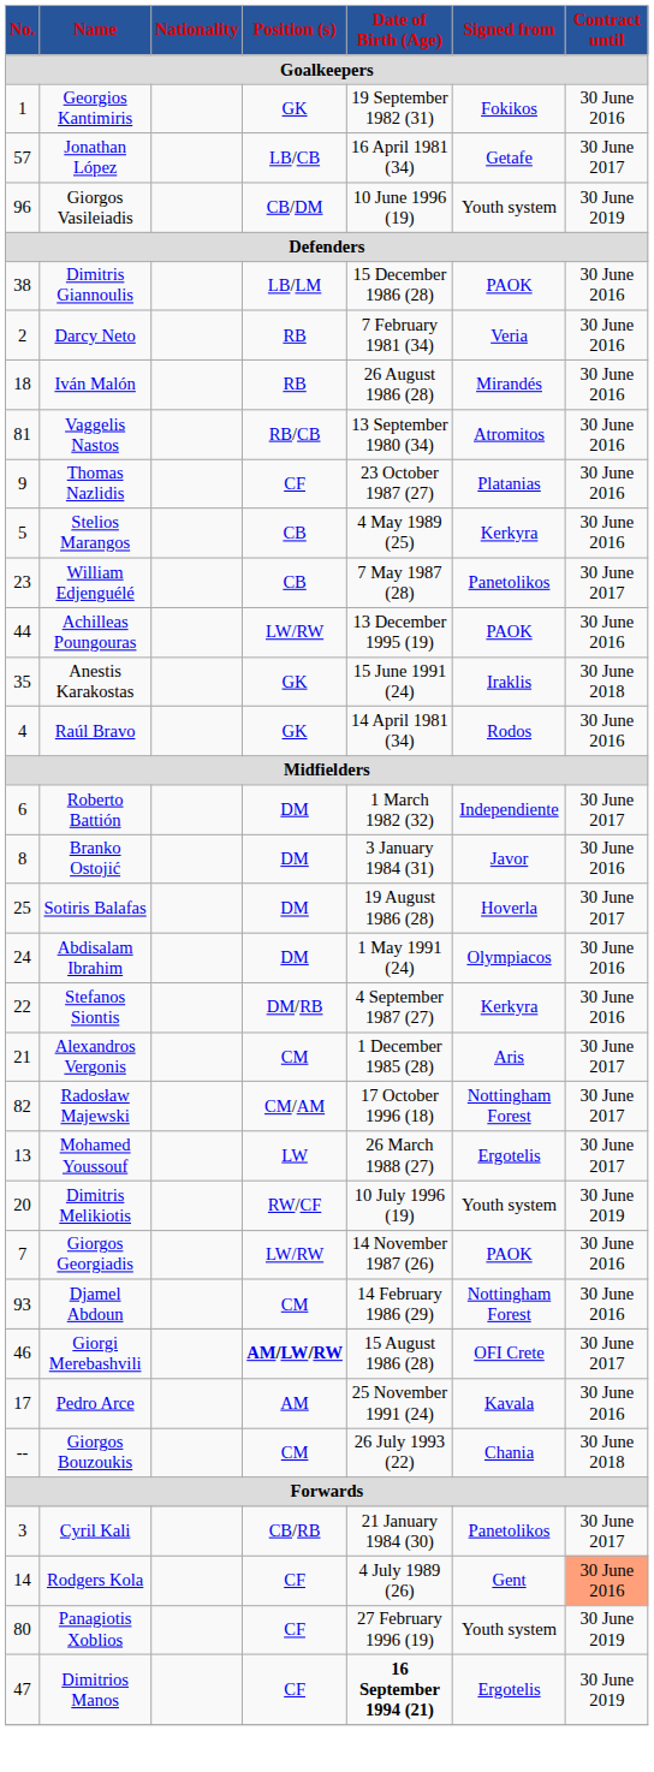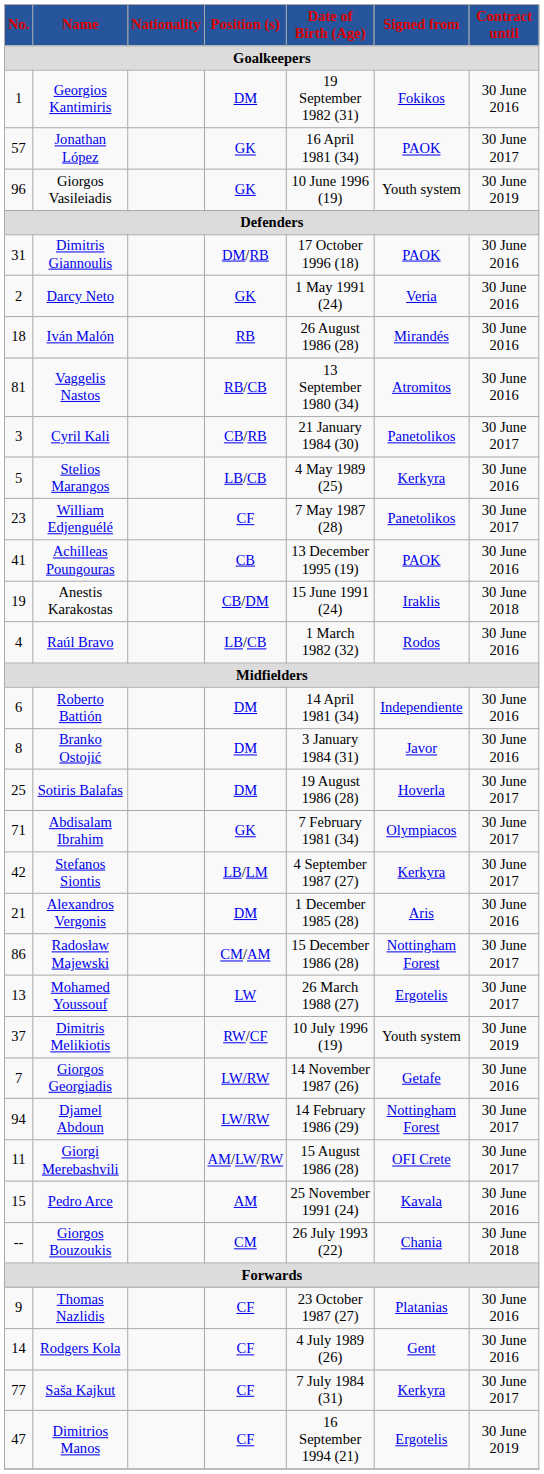 <table class="wikitable" style="text-align:center; font-size:90%; width:85%;">
 <tr>
 <th style="background:#26559B; color:#DF0101; text-align:center;">No.</th>
 <th style="background:#26559B; color:#DF0101; text-align:center;">Name</th>
 <th style="background:#26559B; color:#DF0101; text-align:center;">Nationality</th>
 <th style="background:#26559B; color:#DF0101; text-align:center;">Position (s)</th>
 <th style="background:#26559B; color:#DF0101; text-align:center;">Date of Birth (Age)</th>
 <th style="background:#26559B; color:#DF0101; text-align:center;">Signed from</th>
 <th style="background:#26559B; color:#DF0101; text-align:center;">Contract until</th>
 </tr>
 <tr>
 <th colspan="7" style="background:#dcdcdc; text-align:center;">Goalkeepers</th>
 </tr>
 <tr>
 <td>1</td>
 <td><a href='#'>Georgios Kantimiris</a></td>
 <td></td>
-<td><a href='#'>GK</a></td>
+<td><a href='#'>DM</a></td>
 <td>19 September 1982 (31)</td>
 <td> <a href='#'>Fokikos</a></td>
 <td>30 June 2016</td>
 </tr>
 <tr>
 <td>57</td>
 <td><a href='#'>Jonathan López</a></td>
 <td></td>
-<td><a href='#'>LB</a>/<a href='#'>CB</a></td>
+<td><a href='#'>GK</a></td>
 <td>16 April 1981 (34)</td>
-<td> <a href='#'>Getafe</a></td>
+<td> <a href='#'>PAOK</a></td>
 <td>30 June 2017</td>
 </tr>
 <tr>
 <td>96</td>
 <td>Giorgos Vasileiadis</td>
 <td></td>
-<td><a href='#'>CB</a>/<a href='#'>DM</a></td>
+<td><a href='#'>GK</a></td>
 <td>10 June 1996 (19)</td>
 <td>Youth system</td>
 <td>30 June 2019</td>
 </tr>
 <tr>
 <th colspan="7" style="background:#dcdcdc; text-align:center;">Defenders</th>
 </tr>
 <tr>
-<td>38</td>
+<td>31</td>
 <td><a href='#'>Dimitris Giannoulis</a></td>
 <td></td>
-<td><a href='#'>LB</a>/<a href='#'>LM</a></td>
-<td>15 December 1986 (28)</td>
+<td><a href='#'>DM</a>/<a href='#'>RB</a></td>
+<td>17 October 1996 (18)</td>
 <td> <a href='#'>PAOK</a></td>
 <td>30 June 2016</td>
 </tr>
 <tr>
 <td>2</td>
 <td><a href='#'>Darcy Neto</a></td>
 <td></td>
-<td><a href='#'>RB</a></td>
-<td>7 February 1981 (34)</td>
+<td><a href='#'>GK</a></td>
+<td>1 May 1991 (24)</td>
 <td> <a href='#'>Veria</a></td>
 <td>30 June 2016</td>
 </tr>
 <tr>
 <td>18</td>
 <td><a href='#'>Iván Malón</a></td>
 <td></td>
 <td><a href='#'>RB</a></td>
 <td>26 August 1986 (28)</td>
 <td> <a href='#'>Mirandés</a></td>
 <td>30 June 2016</td>
 </tr>
 <tr>
 <td>81</td>
 <td><a href='#'>Vaggelis Nastos</a></td>
 <td></td>
 <td><a href='#'>RB</a>/<a href='#'>CB</a></td>
 <td>13 September 1980 (34)</td>
 <td> <a href='#'>Atromitos</a></td>
 <td>30 June 2016</td>
 </tr>
 <tr>
-<td>9</td>
-<td><a href='#'>Thomas Nazlidis</a></td>
+<td>3</td>
+<td><a href='#'>Cyril Kali</a></td>
 <td></td>
-<td><a href='#'>CF</a></td>
-<td>23 October 1987 (27)</td>
-<td> <a href='#'>Platanias</a></td>
-<td>30 June 2016</td>
+<td><a href='#'>CB</a>/<a href='#'>RB</a></td>
+<td>21 January 1984 (30)</td>
+<td> <a href='#'>Panetolikos</a></td>
+<td>30 June 2017</td>
 </tr>
 <tr>
 <td>5</td>
 <td><a href='#'>Stelios Marangos</a></td>
 <td></td>
-<td><a href='#'>CB</a></td>
+<td><a href='#'>LB</a>/<a href='#'>CB</a></td>
 <td>4 May 1989 (25)</td>
 <td> <a href='#'>Kerkyra</a></td>
 <td>30 June 2016</td>
 </tr>
 <tr>
 <td>23</td>
 <td><a href='#'>William Edjenguélé</a></td>
 <td></td>
-<td><a href='#'>CB</a></td>
+<td><a href='#'>CF</a></td>
 <td>7 May 1987 (28)</td>
 <td> <a href='#'>Panetolikos</a></td>
 <td>30 June 2017</td>
 </tr>
 <tr>
-<td>44</td>
+<td>41</td>
 <td><a href='#'>Achilleas Poungouras</a></td>
 <td></td>
-<td><a href='#'>LW/RW</a></td>
+<td><a href='#'>CB</a></td>
 <td>13 December 1995 (19)</td>
 <td> <a href='#'>PAOK</a></td>
 <td>30 June 2016</td>
 </tr>
 <tr>
-<td>35</td>
+<td>19</td>
 <td>Anestis Karakostas</td>
 <td></td>
-<td><a href='#'>GK</a></td>
+<td><a href='#'>CB</a>/<a href='#'>DM</a></td>
 <td>15 June 1991 (24)</td>
 <td> <a href='#'>Iraklis</a></td>
 <td>30 June 2018</td>
 </tr>
 <tr>
 <td>4</td>
 <td><a href='#'>Raúl Bravo</a></td>
 <td></td>
-<td><a href='#'>GK</a></td>
-<td>14 April 1981 (34)</td>
+<td><a href='#'>LB</a>/<a href='#'>CB</a></td>
+<td>1 March 1982 (32)</td>
 <td> <a href='#'>Rodos</a></td>
 <td>30 June 2016</td>
 </tr>
 <tr>
 <th colspan="7" style="background:#dcdcdc; text-align:center;">Midfielders</th>
 </tr>
 <tr>
 <td>6</td>
 <td><a href='#'>Roberto Battión</a></td>
 <td></td>
 <td><a href='#'>DM</a></td>
-<td>1 March 1982 (32)</td>
+<td>14 April 1981 (34)</td>
 <td> <a href='#'>Independiente</a></td>
-<td>30 June 2017</td>
+<td>30 June 2016</td>
 </tr>
 <tr>
 <td>8</td>
 <td><a href='#'>Branko Ostojić</a></td>
 <td></td>
 <td><a href='#'>DM</a></td>
 <td>3 January 1984 (31)</td>
 <td> <a href='#'>Javor</a></td>
 <td>30 June 2016</td>
 </tr>
 <tr>
 <td>25</td>
 <td><a href='#'>Sotiris Balafas</a></td>
 <td></td>
 <td><a href='#'>DM</a></td>
 <td>19 August 1986 (28)</td>
 <td> <a href='#'>Hoverla</a></td>
 <td>30 June 2017</td>
 </tr>
 <tr>
-<td>24</td>
+<td>71</td>
 <td><a href='#'>Abdisalam Ibrahim</a></td>
 <td></td>
-<td><a href='#'>DM</a></td>
-<td>1 May 1991 (24)</td>
+<td><a href='#'>GK</a></td>
+<td>7 February 1981 (34)</td>
 <td> <a href='#'>Olympiacos</a></td>
-<td>30 June 2016</td>
+<td>30 June 2017</td>
 </tr>
 <tr>
-<td>22</td>
+<td>42</td>
 <td><a href='#'>Stefanos Siontis</a></td>
 <td></td>
-<td><a href='#'>DM</a>/<a href='#'>RB</a></td>
+<td><a href='#'>LB</a>/<a href='#'>LM</a></td>
 <td>4 September 1987 (27)</td>
 <td> <a href='#'>Kerkyra</a></td>
-<td>30 June 2016</td>
+<td>30 June 2017</td>
 </tr>
 <tr>
 <td>21</td>
 <td><a href='#'>Alexandros Vergonis</a></td>
 <td></td>
-<td><a href='#'>CM</a></td>
+<td><a href='#'>DM</a></td>
 <td>1 December 1985 (28)</td>
 <td> <a href='#'>Aris</a></td>
-<td>30 June 2017</td>
+<td>30 June 2016</td>
 </tr>
 <tr>
-<td>82</td>
+<td>86</td>
 <td><a href='#'>Radosław Majewski</a></td>
 <td></td>
 <td><a href='#'>CM</a>/<a href='#'>AM</a></td>
-<td>17 October 1996 (18)</td>
+<td>15 December 1986 (28)</td>
 <td> <a href='#'>Nottingham Forest</a></td>
 <td>30 June 2017</td>
 </tr>
 <tr>
 <td>13</td>
 <td><a href='#'>Mohamed Youssouf</a></td>
 <td></td>
 <td><a href='#'>LW</a></td>
 <td>26 March 1988 (27)</td>
 <td> <a href='#'>Ergotelis</a></td>
 <td>30 June 2017</td>
 </tr>
 <tr>
-<td>20</td>
+<td>37</td>
 <td><a href='#'>Dimitris Melikiotis</a></td>
 <td></td>
 <td><a href='#'>RW</a>/<a href='#'>CF</a></td>
 <td>10 July 1996 (19)</td>
 <td>Youth system</td>
 <td>30 June 2019</td>
 </tr>
 <tr>
 <td>7</td>
 <td><a href='#'>Giorgos Georgiadis</a></td>
 <td></td>
 <td><a href='#'>LW/RW</a></td>
 <td>14 November 1987 (26)</td>
-<td> <a href='#'>PAOK</a></td>
+<td> <a href='#'>Getafe</a></td>
 <td>30 June 2016</td>
 </tr>
 <tr>
-<td>93</td>
+<td>94</td>
 <td><a href='#'>Djamel Abdoun</a></td>
 <td></td>
-<td><a href='#'>CM</a></td>
+<td><a href='#'>LW/RW</a></td>
 <td>14 February 1986 (29)</td>
 <td> <a href='#'>Nottingham Forest</a></td>
-<td>30 June 2016</td>
+<td>30 June 2017</td>
 </tr>
 <tr>
-<td>46</td>
+<td>11</td>
 <td><a href='#'>Giorgi Merebashvili</a></td>
 <td></td>
-<td><strong><a href='#'>AM</a>/<a href='#'>LW</a>/<a href='#'>RW</a></strong></td>
+<td><a href='#'>AM</a>/<a href='#'>LW</a>/<a href='#'>RW</a></td>
 <td>15 August 1986 (28)</td>
 <td> <a href='#'>OFI Crete</a></td>
 <td>30 June 2017</td>
 </tr>
 <tr>
-<td>17</td>
+<td>15</td>
 <td><a href='#'>Pedro Arce</a></td>
 <td></td>
 <td><a href='#'>AM</a></td>
 <td>25 November 1991 (24)</td>
 <td> <a href='#'>Kavala</a></td>
 <td>30 June 2016</td>
 </tr>
 <tr>
 <td>--</td>
 <td><a href='#'>Giorgos Bouzoukis</a></td>
 <td></td>
 <td><a href='#'>CM</a></td>
 <td>26 July 1993 (22)</td>
 <td> <a href='#'>Chania</a></td>
 <td>30 June 2018</td>
 </tr>
 <tr>
 <th colspan="7" style="background:#dcdcdc; text-align:center;">Forwards</th>
 </tr>
 <tr>
-<td>3</td>
-<td><a href='#'>Cyril Kali</a></td>
+<td>9</td>
+<td><a href='#'>Thomas Nazlidis</a></td>
 <td></td>
-<td><a href='#'>CB</a>/<a href='#'>RB</a></td>
-<td>21 January 1984 (30)</td>
-<td> <a href='#'>Panetolikos</a></td>
-<td>30 June 2017</td>
+<td><a href='#'>CF</a></td>
+<td>23 October 1987 (27)</td>
+<td> <a href='#'>Platanias</a></td>
+<td>30 June 2016</td>
 </tr>
 <tr>
 <td>14</td>
 <td><a href='#'>Rodgers Kola</a></td>
 <td></td>
 <td><a href='#'>CF</a></td>
 <td>4 July 1989 (26)</td>
 <td> <a href='#'>Gent</a></td>
-<td style="background: lightsalmon;">30 June 2016</td>
+<td>30 June 2016</td>
 </tr>
 <tr>
-<td>80</td>
-<td><a href='#'>Panagiotis Xoblios</a></td>
+<td>77</td>
+<td><a href='#'>Saša Kajkut</a></td>
 <td></td>
 <td><a href='#'>CF</a></td>
-<td>27 February 1996 (19)</td>
-<td>Youth system</td>
-<td>30 June 2019</td>
+<td>7 July 1984 (31)</td>
+<td> <a href='#'>Kerkyra</a></td>
+<td>30 June 2017</td>
 </tr>
 <tr>
 <td>47</td>
 <td><a href='#'>Dimitrios Manos</a></td>
 <td></td>
 <td><a href='#'>CF</a></td>
-<td><strong>16 September 1994 (21)</strong></td>
+<td>16 September 1994 (21)</td>
 <td> <a href='#'>Ergotelis</a></td>
 <td>30 June 2019</td>
 </tr>
 <tr>
 </tr>
 </table>
